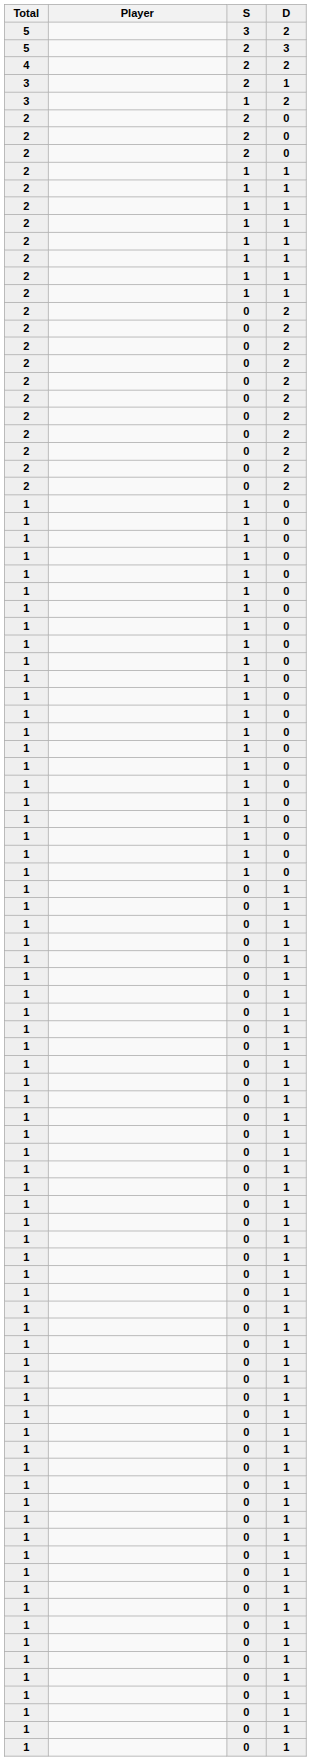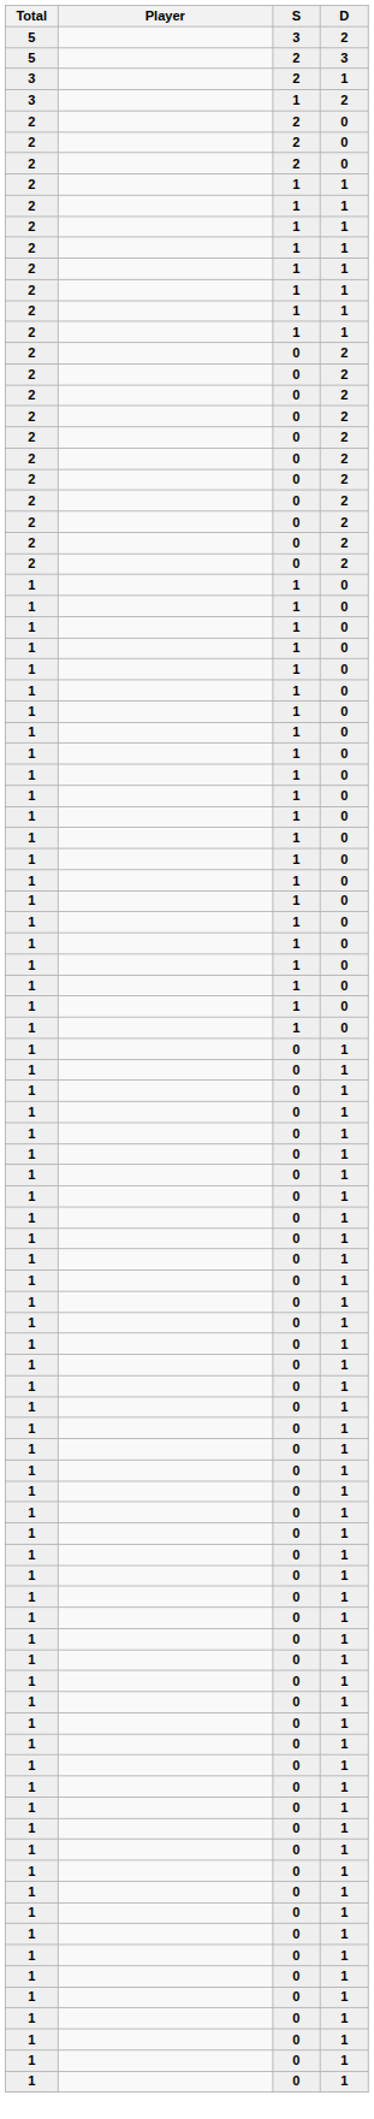 <table class="wikitable" style="font-size:90%;">
 <tr>
 <th width=50>Total</th>
 <th width=225>Player</th>
 <th width=45 style="background:#efefef"> S </th>
 <th width=45 style="background:#efefef"> D </th>
 </tr>
 <tr align=center>
 <td bgcolor=#efefef><strong>5</strong></td>
 <td align=left></td>
 <td bgcolor=#efefef><strong>3</strong></td>
 <td bgcolor=#efefef><strong>2</strong></td>
 </tr>
 <tr align=center>
 <td bgcolor=#efefef><strong>5</strong></td>
 <td align=left></td>
 <td bgcolor=#efefef><strong>2</strong></td>
 <td bgcolor=#efefef><strong>3</strong></td>
-</tr>
-<tr align=center>
-<td bgcolor=#efefef><strong>4</strong></td>
-<td align=left></td>
-<td bgcolor=#efefef><strong>2</strong></td>
-<td bgcolor=#efefef><strong>2</strong></td>
 </tr>
 <tr align=center>
 <td bgcolor=#efefef><strong>3</strong></td>
 <td align=left></td>
 <td bgcolor=#efefef><strong>2</strong></td>
 <td bgcolor=#efefef><strong>1</strong></td>
 </tr>
 <tr align=center>
 <td bgcolor=#efefef><strong>3</strong></td>
 <td align=left></td>
 <td bgcolor=#efefef><strong>1</strong></td>
 <td bgcolor=#efefef><strong>2</strong></td>
 </tr>
 <tr align=center>
 <td bgcolor=#efefef><strong>2</strong></td>
 <td align=left></td>
 <td bgcolor=#efefef><strong>2</strong></td>
 <td bgcolor=#efefef><strong>0</strong></td>
 </tr>
 <tr align=center>
 <td bgcolor=#efefef><strong>2</strong></td>
 <td align=left></td>
 <td bgcolor=#efefef><strong>2</strong></td>
 <td bgcolor=#efefef><strong>0</strong></td>
 </tr>
 <tr align=center>
 <td bgcolor=#efefef><strong>2</strong></td>
 <td align=left></td>
 <td bgcolor=#efefef><strong>2</strong></td>
 <td bgcolor=#efefef><strong>0</strong></td>
 </tr>
 <tr align=center>
 <td bgcolor=#efefef><strong>2</strong></td>
 <td align=left></td>
 <td bgcolor=#efefef><strong>1</strong></td>
 <td bgcolor=#efefef><strong>1</strong></td>
 </tr>
 <tr align=center>
 <td bgcolor=#efefef><strong>2</strong></td>
 <td align=left></td>
 <td bgcolor=#efefef><strong>1</strong></td>
 <td bgcolor=#efefef><strong>1</strong></td>
 </tr>
 <tr align=center>
 <td bgcolor=#efefef><strong>2</strong></td>
 <td align=left></td>
 <td bgcolor=#efefef><strong>1</strong></td>
 <td bgcolor=#efefef><strong>1</strong></td>
 </tr>
 <tr align=center>
 <td bgcolor=#efefef><strong>2</strong></td>
 <td align=left></td>
 <td bgcolor=#efefef><strong>1</strong></td>
 <td bgcolor=#efefef><strong>1</strong></td>
 </tr>
 <tr align=center>
 <td bgcolor=#efefef><strong>2</strong></td>
 <td align=left></td>
 <td bgcolor=#efefef><strong>1</strong></td>
 <td bgcolor=#efefef><strong>1</strong></td>
 </tr>
 <tr align=center>
 <td bgcolor=#efefef><strong>2</strong></td>
 <td align=left></td>
 <td bgcolor=#efefef><strong>1</strong></td>
 <td bgcolor=#efefef><strong>1</strong></td>
 </tr>
 <tr align=center>
 <td bgcolor=#efefef><strong>2</strong></td>
 <td align=left></td>
 <td bgcolor=#efefef><strong>1</strong></td>
 <td bgcolor=#efefef><strong>1</strong></td>
 </tr>
 <tr align=center>
 <td bgcolor=#efefef><strong>2</strong></td>
 <td align=left></td>
 <td bgcolor=#efefef><strong>1</strong></td>
 <td bgcolor=#efefef><strong>1</strong></td>
 </tr>
 <tr align=center>
 <td bgcolor=#efefef><strong>2</strong></td>
 <td align=left></td>
 <td bgcolor=#efefef><strong>0</strong></td>
 <td bgcolor=#efefef><strong>2</strong></td>
 </tr>
 <tr align=center>
 <td bgcolor=#efefef><strong>2</strong></td>
 <td align=left></td>
 <td bgcolor=#efefef><strong>0</strong></td>
 <td bgcolor=#efefef><strong>2</strong></td>
 </tr>
 <tr align=center>
 <td bgcolor=#efefef><strong>2</strong></td>
 <td align=left></td>
 <td bgcolor=#efefef><strong>0</strong></td>
 <td bgcolor=#efefef><strong>2</strong></td>
 </tr>
 <tr align=center>
 <td bgcolor=#efefef><strong>2</strong></td>
 <td align=left></td>
 <td bgcolor=#efefef><strong>0</strong></td>
 <td bgcolor=#efefef><strong>2</strong></td>
 </tr>
 <tr align=center>
 <td bgcolor=#efefef><strong>2</strong></td>
 <td align=left></td>
 <td bgcolor=#efefef><strong>0</strong></td>
 <td bgcolor=#efefef><strong>2</strong></td>
 </tr>
 <tr align=center>
 <td bgcolor=#efefef><strong>2</strong></td>
 <td align=left></td>
 <td bgcolor=#efefef><strong>0</strong></td>
 <td bgcolor=#efefef><strong>2</strong></td>
 </tr>
 <tr align=center>
 <td bgcolor=#efefef><strong>2</strong></td>
 <td align=left></td>
 <td bgcolor=#efefef><strong>0</strong></td>
 <td bgcolor=#efefef><strong>2</strong></td>
 </tr>
 <tr align=center>
 <td bgcolor=#efefef><strong>2</strong></td>
 <td align=left></td>
 <td bgcolor=#efefef><strong>0</strong></td>
 <td bgcolor=#efefef><strong>2</strong></td>
 </tr>
 <tr align=center>
 <td bgcolor=#efefef><strong>2</strong></td>
 <td align=left></td>
 <td bgcolor=#efefef><strong>0</strong></td>
 <td bgcolor=#efefef><strong>2</strong></td>
 </tr>
 <tr align=center>
 <td bgcolor=#efefef><strong>2</strong></td>
 <td align=left></td>
 <td bgcolor=#efefef><strong>0</strong></td>
 <td bgcolor=#efefef><strong>2</strong></td>
 </tr>
 <tr align=center>
 <td bgcolor=#efefef><strong>2</strong></td>
 <td align=left></td>
 <td bgcolor=#efefef><strong>0</strong></td>
 <td bgcolor=#efefef><strong>2</strong></td>
 </tr>
 <tr align=center>
 <td bgcolor=#efefef><strong>1</strong></td>
 <td align=left></td>
 <td bgcolor=#efefef><strong>1</strong></td>
 <td bgcolor=#efefef><strong>0</strong></td>
 </tr>
 <tr align=center>
 <td bgcolor=#efefef><strong>1</strong></td>
 <td align=left></td>
 <td bgcolor=#efefef><strong>1</strong></td>
 <td bgcolor=#efefef><strong>0</strong></td>
 </tr>
 <tr align=center>
 <td bgcolor=#efefef><strong>1</strong></td>
 <td align=left></td>
 <td bgcolor=#efefef><strong>1</strong></td>
 <td bgcolor=#efefef><strong>0</strong></td>
 </tr>
 <tr align=center>
 <td bgcolor=#efefef><strong>1</strong></td>
 <td align=left></td>
 <td bgcolor=#efefef><strong>1</strong></td>
 <td bgcolor=#efefef><strong>0</strong></td>
 </tr>
 <tr align=center>
 <td bgcolor=#efefef><strong>1</strong></td>
 <td align=left></td>
 <td bgcolor=#efefef><strong>1</strong></td>
 <td bgcolor=#efefef><strong>0</strong></td>
 </tr>
 <tr align=center>
 <td bgcolor=#efefef><strong>1</strong></td>
 <td align=left></td>
 <td bgcolor=#efefef><strong>1</strong></td>
 <td bgcolor=#efefef><strong>0</strong></td>
 </tr>
 <tr align=center>
 <td bgcolor=#efefef><strong>1</strong></td>
 <td align=left></td>
 <td bgcolor=#efefef><strong>1</strong></td>
 <td bgcolor=#efefef><strong>0</strong></td>
 </tr>
 <tr align=center>
 <td bgcolor=#efefef><strong>1</strong></td>
 <td align=left></td>
 <td bgcolor=#efefef><strong>1</strong></td>
 <td bgcolor=#efefef><strong>0</strong></td>
 </tr>
 <tr align=center>
 <td bgcolor=#efefef><strong>1</strong></td>
 <td align=left></td>
 <td bgcolor=#efefef><strong>1</strong></td>
 <td bgcolor=#efefef><strong>0</strong></td>
 </tr>
 <tr align=center>
 <td bgcolor=#efefef><strong>1</strong></td>
 <td align=left></td>
 <td bgcolor=#efefef><strong>1</strong></td>
 <td bgcolor=#efefef><strong>0</strong></td>
 </tr>
 <tr align=center>
 <td bgcolor=#efefef><strong>1</strong></td>
 <td align=left></td>
 <td bgcolor=#efefef><strong>1</strong></td>
 <td bgcolor=#efefef><strong>0</strong></td>
 </tr>
 <tr align=center>
 <td bgcolor=#efefef><strong>1</strong></td>
 <td align=left></td>
 <td bgcolor=#efefef><strong>1</strong></td>
 <td bgcolor=#efefef><strong>0</strong></td>
 </tr>
 <tr align=center>
 <td bgcolor=#efefef><strong>1</strong></td>
 <td align=left></td>
 <td bgcolor=#efefef><strong>1</strong></td>
 <td bgcolor=#efefef><strong>0</strong></td>
 </tr>
 <tr align=center>
 <td bgcolor=#efefef><strong>1</strong></td>
 <td align=left></td>
 <td bgcolor=#efefef><strong>1</strong></td>
 <td bgcolor=#efefef><strong>0</strong></td>
 </tr>
 <tr align=center>
 <td bgcolor=#efefef><strong>1</strong></td>
 <td align=left></td>
 <td bgcolor=#efefef><strong>1</strong></td>
 <td bgcolor=#efefef><strong>0</strong></td>
 </tr>
 <tr align=center>
 <td bgcolor=#efefef><strong>1</strong></td>
 <td align=left></td>
 <td bgcolor=#efefef><strong>1</strong></td>
 <td bgcolor=#efefef><strong>0</strong></td>
 </tr>
 <tr align=center>
 <td bgcolor=#efefef><strong>1</strong></td>
 <td align=left></td>
 <td bgcolor=#efefef><strong>1</strong></td>
 <td bgcolor=#efefef><strong>0</strong></td>
 </tr>
 <tr align=center>
 <td bgcolor=#efefef><strong>1</strong></td>
 <td align=left></td>
 <td bgcolor=#efefef><strong>1</strong></td>
 <td bgcolor=#efefef><strong>0</strong></td>
 </tr>
 <tr align=center>
 <td bgcolor=#efefef><strong>1</strong></td>
 <td align=left></td>
 <td bgcolor=#efefef><strong>1</strong></td>
 <td bgcolor=#efefef><strong>0</strong></td>
 </tr>
 <tr align=center>
 <td bgcolor=#efefef><strong>1</strong></td>
 <td align=left></td>
 <td bgcolor=#efefef><strong>1</strong></td>
 <td bgcolor=#efefef><strong>0</strong></td>
 </tr>
 <tr align=center>
 <td bgcolor=#efefef><strong>1</strong></td>
 <td align=left></td>
 <td bgcolor=#efefef><strong>1</strong></td>
 <td bgcolor=#efefef><strong>0</strong></td>
 </tr>
 <tr align=center>
 <td bgcolor=#efefef><strong>1</strong></td>
 <td align=left></td>
 <td bgcolor=#efefef><strong>1</strong></td>
 <td bgcolor=#efefef><strong>0</strong></td>
 </tr>
 <tr align=center>
 <td bgcolor=#efefef><strong>1</strong></td>
 <td align=left></td>
 <td bgcolor=#efefef><strong>0</strong></td>
 <td bgcolor=#efefef><strong>1</strong></td>
 </tr>
 <tr align=center>
 <td bgcolor=#efefef><strong>1</strong></td>
 <td align=left></td>
 <td bgcolor=#efefef><strong>0</strong></td>
 <td bgcolor=#efefef><strong>1</strong></td>
 </tr>
 <tr align=center>
 <td bgcolor=#efefef><strong>1</strong></td>
 <td align=left></td>
 <td bgcolor=#efefef><strong>0</strong></td>
 <td bgcolor=#efefef><strong>1</strong></td>
 </tr>
 <tr align=center>
 <td bgcolor=#efefef><strong>1</strong></td>
 <td align=left></td>
 <td bgcolor=#efefef><strong>0</strong></td>
 <td bgcolor=#efefef><strong>1</strong></td>
 </tr>
 <tr align=center>
 <td bgcolor=#efefef><strong>1</strong></td>
 <td align=left></td>
 <td bgcolor=#efefef><strong>0</strong></td>
 <td bgcolor=#efefef><strong>1</strong></td>
 </tr>
 <tr align=center>
 <td bgcolor=#efefef><strong>1</strong></td>
 <td align=left></td>
 <td bgcolor=#efefef><strong>0</strong></td>
 <td bgcolor=#efefef><strong>1</strong></td>
 </tr>
 <tr align=center>
 <td bgcolor=#efefef><strong>1</strong></td>
 <td align=left></td>
 <td bgcolor=#efefef><strong>0</strong></td>
 <td bgcolor=#efefef><strong>1</strong></td>
 </tr>
 <tr align=center>
 <td bgcolor=#efefef><strong>1</strong></td>
 <td align=left></td>
 <td bgcolor=#efefef><strong>0</strong></td>
 <td bgcolor=#efefef><strong>1</strong></td>
 </tr>
 <tr align=center>
 <td bgcolor=#efefef><strong>1</strong></td>
 <td align=left></td>
 <td bgcolor=#efefef><strong>0</strong></td>
 <td bgcolor=#efefef><strong>1</strong></td>
 </tr>
 <tr align=center>
 <td bgcolor=#efefef><strong>1</strong></td>
 <td align=left></td>
 <td bgcolor=#efefef><strong>0</strong></td>
 <td bgcolor=#efefef><strong>1</strong></td>
 </tr>
 <tr align=center>
 <td bgcolor=#efefef><strong>1</strong></td>
 <td align=left></td>
 <td bgcolor=#efefef><strong>0</strong></td>
 <td bgcolor=#efefef><strong>1</strong></td>
 </tr>
 <tr align=center>
 <td bgcolor=#efefef><strong>1</strong></td>
 <td align=left></td>
 <td bgcolor=#efefef><strong>0</strong></td>
 <td bgcolor=#efefef><strong>1</strong></td>
 </tr>
 <tr align=center>
 <td bgcolor=#efefef><strong>1</strong></td>
 <td align=left></td>
 <td bgcolor=#efefef><strong>0</strong></td>
 <td bgcolor=#efefef><strong>1</strong></td>
 </tr>
 <tr align=center>
 <td bgcolor=#efefef><strong>1</strong></td>
 <td align=left></td>
 <td bgcolor=#efefef><strong>0</strong></td>
 <td bgcolor=#efefef><strong>1</strong></td>
 </tr>
 <tr align=center>
 <td bgcolor=#efefef><strong>1</strong></td>
 <td align=left></td>
 <td bgcolor=#efefef><strong>0</strong></td>
 <td bgcolor=#efefef><strong>1</strong></td>
 </tr>
 <tr align=center>
 <td bgcolor=#efefef><strong>1</strong></td>
 <td align=left></td>
 <td bgcolor=#efefef><strong>0</strong></td>
 <td bgcolor=#efefef><strong>1</strong></td>
 </tr>
 <tr align=center>
 <td bgcolor=#efefef><strong>1</strong></td>
 <td align=left></td>
 <td bgcolor=#efefef><strong>0</strong></td>
 <td bgcolor=#efefef><strong>1</strong></td>
 </tr>
 <tr align=center>
 <td bgcolor=#efefef><strong>1</strong></td>
 <td align=left></td>
 <td bgcolor=#efefef><strong>0</strong></td>
 <td bgcolor=#efefef><strong>1</strong></td>
 </tr>
 <tr align=center>
 <td bgcolor=#efefef><strong>1</strong></td>
 <td align=left></td>
 <td bgcolor=#efefef><strong>0</strong></td>
 <td bgcolor=#efefef><strong>1</strong></td>
 </tr>
 <tr align=center>
 <td bgcolor=#efefef><strong>1</strong></td>
 <td align=left></td>
 <td bgcolor=#efefef><strong>0</strong></td>
 <td bgcolor=#efefef><strong>1</strong></td>
 </tr>
 <tr align=center>
 <td bgcolor=#efefef><strong>1</strong></td>
 <td align=left></td>
 <td bgcolor=#efefef><strong>0</strong></td>
 <td bgcolor=#efefef><strong>1</strong></td>
 </tr>
 <tr align=center>
 <td bgcolor=#efefef><strong>1</strong></td>
 <td align=left></td>
 <td bgcolor=#efefef><strong>0</strong></td>
 <td bgcolor=#efefef><strong>1</strong></td>
 </tr>
 <tr align=center>
 <td bgcolor=#efefef><strong>1</strong></td>
 <td align=left></td>
 <td bgcolor=#efefef><strong>0</strong></td>
 <td bgcolor=#efefef><strong>1</strong></td>
 </tr>
 <tr align=center>
 <td bgcolor=#efefef><strong>1</strong></td>
 <td align=left></td>
 <td bgcolor=#efefef><strong>0</strong></td>
 <td bgcolor=#efefef><strong>1</strong></td>
 </tr>
 <tr align=center>
 <td bgcolor=#efefef><strong>1</strong></td>
 <td align=left></td>
 <td bgcolor=#efefef><strong>0</strong></td>
 <td bgcolor=#efefef><strong>1</strong></td>
 </tr>
 <tr align=center>
 <td bgcolor=#efefef><strong>1</strong></td>
 <td align=left></td>
 <td bgcolor=#efefef><strong>0</strong></td>
 <td bgcolor=#efefef><strong>1</strong></td>
 </tr>
 <tr align=center>
 <td bgcolor=#efefef><strong>1</strong></td>
 <td align=left></td>
 <td bgcolor=#efefef><strong>0</strong></td>
 <td bgcolor=#efefef><strong>1</strong></td>
 </tr>
 <tr align=center>
 <td bgcolor=#efefef><strong>1</strong></td>
 <td align=left></td>
 <td bgcolor=#efefef><strong>0</strong></td>
 <td bgcolor=#efefef><strong>1</strong></td>
 </tr>
 <tr align=center>
 <td bgcolor=#efefef><strong>1</strong></td>
 <td align=left></td>
 <td bgcolor=#efefef><strong>0</strong></td>
 <td bgcolor=#efefef><strong>1</strong></td>
 </tr>
 <tr align=center>
 <td bgcolor=#efefef><strong>1</strong></td>
 <td align=left></td>
 <td bgcolor=#efefef><strong>0</strong></td>
 <td bgcolor=#efefef><strong>1</strong></td>
 </tr>
 <tr align=center>
 <td bgcolor=#efefef><strong>1</strong></td>
 <td align=left></td>
 <td bgcolor=#efefef><strong>0</strong></td>
 <td bgcolor=#efefef><strong>1</strong></td>
 </tr>
 <tr align=center>
 <td bgcolor=#efefef><strong>1</strong></td>
 <td align=left></td>
 <td bgcolor=#efefef><strong>0</strong></td>
 <td bgcolor=#efefef><strong>1</strong></td>
 </tr>
 <tr align=center>
 <td bgcolor=#efefef><strong>1</strong></td>
 <td align=left></td>
 <td bgcolor=#efefef><strong>0</strong></td>
 <td bgcolor=#efefef><strong>1</strong></td>
 </tr>
 <tr align=center>
 <td bgcolor=#efefef><strong>1</strong></td>
 <td align=left></td>
 <td bgcolor=#efefef><strong>0</strong></td>
 <td bgcolor=#efefef><strong>1</strong></td>
 </tr>
 <tr align=center>
 <td bgcolor=#efefef><strong>1</strong></td>
 <td align=left></td>
 <td bgcolor=#efefef><strong>0</strong></td>
 <td bgcolor=#efefef><strong>1</strong></td>
 </tr>
 <tr align=center>
 <td bgcolor=#efefef><strong>1</strong></td>
 <td align=left></td>
 <td bgcolor=#efefef><strong>0</strong></td>
 <td bgcolor=#efefef><strong>1</strong></td>
 </tr>
 <tr align=center>
 <td bgcolor=#efefef><strong>1</strong></td>
 <td align=left></td>
 <td bgcolor=#efefef><strong>0</strong></td>
 <td bgcolor=#efefef><strong>1</strong></td>
 </tr>
 <tr align=center>
 <td bgcolor=#efefef><strong>1</strong></td>
 <td align=left></td>
 <td bgcolor=#efefef><strong>0</strong></td>
 <td bgcolor=#efefef><strong>1</strong></td>
 </tr>
 <tr align=center>
 <td bgcolor=#efefef><strong>1</strong></td>
 <td align=left></td>
 <td bgcolor=#efefef><strong>0</strong></td>
 <td bgcolor=#efefef><strong>1</strong></td>
 </tr>
 <tr align=center>
 <td bgcolor=#efefef><strong>1</strong></td>
 <td align=left></td>
 <td bgcolor=#efefef><strong>0</strong></td>
 <td bgcolor=#efefef><strong>1</strong></td>
 </tr>
 <tr align=center>
 <td bgcolor=#efefef><strong>1</strong></td>
 <td align=left></td>
 <td bgcolor=#efefef><strong>0</strong></td>
 <td bgcolor=#efefef><strong>1</strong></td>
 </tr>
 <tr align=center>
 <td bgcolor=#efefef><strong>1</strong></td>
 <td align=left></td>
 <td bgcolor=#efefef><strong>0</strong></td>
 <td bgcolor=#efefef><strong>1</strong></td>
 </tr>
 <tr align=center>
 <td bgcolor=#efefef><strong>1</strong></td>
 <td align=left></td>
 <td bgcolor=#efefef><strong>0</strong></td>
 <td bgcolor=#efefef><strong>1</strong></td>
 </tr>
 <tr align=center>
 <td bgcolor=#efefef><strong>1</strong></td>
 <td align=left></td>
 <td bgcolor=#efefef><strong>0</strong></td>
 <td bgcolor=#efefef><strong>1</strong></td>
 </tr>
 <tr align=center>
 <td bgcolor=#efefef><strong>1</strong></td>
 <td align=left></td>
 <td bgcolor=#efefef><strong>0</strong></td>
 <td bgcolor=#efefef><strong>1</strong></td>
 </tr>
 <tr align=center>
 <td bgcolor=#efefef><strong>1</strong></td>
 <td align=left></td>
 <td bgcolor=#efefef><strong>0</strong></td>
 <td bgcolor=#efefef><strong>1</strong></td>
 </tr>
 <tr align=center>
 <td bgcolor=#efefef><strong>1</strong></td>
 <td align=left></td>
 <td bgcolor=#efefef><strong>0</strong></td>
 <td bgcolor=#efefef><strong>1</strong></td>
 </tr>
 <tr align=center>
 <td bgcolor=#efefef><strong>1</strong></td>
 <td align=left></td>
 <td bgcolor=#efefef><strong>0</strong></td>
 <td bgcolor=#efefef><strong>1</strong></td>
 </tr>
 <tr align=center>
 <td bgcolor=#efefef><strong>1</strong></td>
 <td align=left></td>
 <td bgcolor=#efefef><strong>0</strong></td>
 <td bgcolor=#efefef><strong>1</strong></td>
 </tr>
 <tr align=center>
 <td bgcolor=#efefef><strong>1</strong></td>
 <td align=left></td>
 <td bgcolor=#efefef><strong>0</strong></td>
 <td bgcolor=#efefef><strong>1</strong></td>
 </tr>
 </table>
